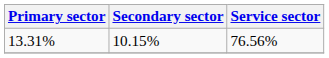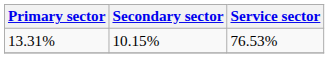 <table class="wikitable" border="1">
 <tr>
 <th><a href='#'>Primary sector</a></th>
 <th><a href='#'>Secondary sector</a></th>
 <th><a href='#'>Service sector</a></th>
 </tr>
 <tr>
 <td>13.31%</td>
 <td>10.15%</td>
-<td>76.56%</td>
+<td>76.53%</td>
 </tr>
 <tr>
 </tr>
 </table>
